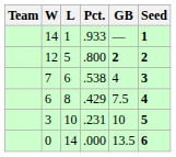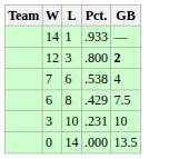 <table class=wikitable>
 <tr>
 <th>Team</th>
 <th>W</th>
 <th>L</th>
 <th>Pct.</th>
 <th>GB</th>
-<th>Seed</th>
 </tr>
 <tr bgcolor=ccffcc>
 <td></td>
 <td>14</td>
 <td>1</td>
 <td>.933</td>
 <td>—</td>
-<td><strong>1</strong></td>
 </tr>
 <tr bgcolor=ccffcc>
 <td></td>
 <td>12</td>
-<td>5</td>
+<td>3</td>
 <td>.800</td>
-<td><strong>2</strong></td>
 <td><strong>2</strong></td>
 </tr>
 <tr bgcolor=ccffcc>
 <td></td>
 <td>7</td>
 <td>6</td>
 <td>.538</td>
 <td>4</td>
-<td><strong>3</strong></td>
 </tr>
 <tr bgcolor=ccffcc>
 <td></td>
 <td>6</td>
 <td>8</td>
 <td>.429</td>
 <td>7.5</td>
-<td><strong>4</strong></td>
 </tr>
 <tr bgcolor=ccffcc>
 <td></td>
 <td>3</td>
 <td>10</td>
 <td>.231</td>
 <td>10</td>
-<td><strong>5</strong></td>
 </tr>
 <tr bgcolor=ccffcc>
 <td></td>
 <td>0</td>
 <td>14</td>
 <td>.000</td>
 <td>13.5</td>
-<td><strong>6</strong></td>
 </tr>
 </table>
